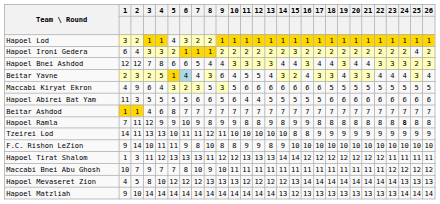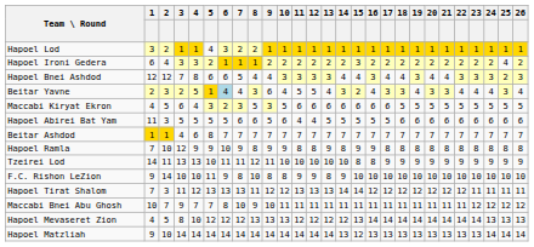 <table class="wikitable sortable" style="font-size: 74%; text-align:center;">
 <tr>
 <th rowspan="2" style="width:150px;">Team \ Round</th>
 <th align=center>1</th>
 <th align=center>2</th>
 <th align=center>3</th>
 <th align=center>4</th>
 <th align=center>5</th>
 <th align=center>6</th>
 <th align=center>7</th>
 <th align=center>8</th>
 <th align=center>9</th>
 <th align=center>10</th>
 <th align=center>11</th>
 <th align=center>12</th>
 <th align=center>13</th>
 <th align=center>14</th>
 <th align=center>15</th>
 <th align=center>16</th>
 <th align=center>17</th>
 <th align=center>18</th>
 <th align=center>19</th>
 <th align=center>20</th>
 <th align=center>21</th>
 <th align=center>22</th>
 <th align=center>23</th>
 <th align=center>24</th>
 <th align=center>25</th>
 <th align=center>26</th>
 </tr>
 <tr>
 <th style="text-align:center; height:20px;"></th>
 <th align=center></th>
 <th align=center></th>
 <th align=center></th>
 <th align=center></th>
 <th align=center></th>
 <th align=center></th>
 <th align=center></th>
 <th align=center></th>
 <th align=center></th>
 <th align=center></th>
 <th align=center></th>
 <th align=center></th>
 <th align=center></th>
 <th align=center></th>
 <th align=center></th>
 <th align=center></th>
 <th align=center></th>
 <th align=center></th>
 <th align=center></th>
 <th align=center></th>
 <th align=center></th>
 <th align=center></th>
 <th align=center></th>
 <th align=center></th>
 <th align=center></th>
 </tr>
 <tr>
 <td align=left>Hapoel Lod</td>
 <td style=background:#ffb>3</td>
 <td style=background:#ffb>2</td>
 <td style=background:gold>1</td>
 <td style=background:gold>1</td>
 <td>4</td>
 <td style=background:#ffb>3</td>
 <td style=background:#ffb>2</td>
 <td style=background:#ffb>2</td>
 <td style=background:gold>1</td>
 <td style=background:gold>1</td>
 <td style=background:gold>1</td>
 <td style=background:gold>1</td>
 <td style=background:gold>1</td>
 <td style=background:gold>1</td>
 <td style=background:gold>1</td>
 <td style=background:gold>1</td>
 <td style=background:gold>1</td>
 <td style=background:gold>1</td>
 <td style=background:gold>1</td>
 <td style=background:gold>1</td>
 <td style=background:gold>1</td>
 <td style=background:gold>1</td>
 <td style=background:gold>1</td>
 <td style=background:gold>1</td>
 <td style=background:gold>1</td>
 <td style=background:gold>1</td>
 </tr>
 <tr>
 <td align=left>Hapoel Ironi Gedera</td>
 <td>6</td>
 <td>4</td>
 <td style=background:#ffb>3</td>
 <td style=background:#ffb>3</td>
 <td style=background:#ffb>2</td>
 <td style=background:gold>1</td>
 <td style=background:gold>1</td>
 <td style=background:gold>1</td>
 <td style=background:#ffb>2</td>
 <td style=background:#ffb>2</td>
 <td style=background:#ffb>2</td>
 <td style=background:#ffb>2</td>
 <td style=background:#ffb>2</td>
 <td style=background:#ffb>2</td>
 <td style=background:#ffb>3</td>
 <td style=background:#ffb>2</td>
 <td style=background:#ffb>2</td>
 <td style=background:#ffb>2</td>
 <td style=background:#ffb>2</td>
 <td style=background:#ffb>2</td>
 <td style=background:#ffb>2</td>
 <td style=background:#ffb>2</td>
 <td style=background:#ffb>2</td>
 <td style=background:#ffb>2</td>
 <td>4</td>
 <td style=background:#ffb>2</td>
 </tr>
 <tr>
 <td align=left>Hapoel Bnei Ashdod</td>
 <td>12</td>
 <td>12</td>
 <td>7</td>
 <td>8</td>
 <td>6</td>
 <td>6</td>
 <td>5</td>
 <td>4</td>
 <td>4</td>
 <td style=background:#ffb>3</td>
 <td style=background:#ffb>3</td>
 <td style=background:#ffb>3</td>
 <td style=background:#ffb>3</td>
 <td>4</td>
 <td>4</td>
 <td style=background:#ffb>3</td>
 <td>4</td>
 <td>4</td>
 <td style=background:#ffb>3</td>
 <td>4</td>
 <td>4</td>
 <td style=background:#ffb>3</td>
 <td style=background:#ffb>3</td>
 <td style=background:#ffb>3</td>
 <td style=background:#ffb>2</td>
 <td style=background:#ffb>3</td>
 </tr>
 <tr>
 <td align=left>Beitar Yavne</td>
 <td style=background:#ffb>2</td>
 <td style=background:#ffb>3</td>
 <td style=background:#ffb>2</td>
 <td style=background:#ffb>5</td>
 <td style=background:gold>1</td>
 <td style="background: lightblue;">4</td>
 <td>4</td>
 <td style=background:#ffb>3</td>
 <td>6</td>
 <td>4</td>
 <td>5</td>
 <td>5</td>
 <td>4</td>
 <td style=background:#ffb>3</td>
 <td style=background:#ffb>2</td>
 <td>4</td>
 <td style=background:#ffb>3</td>
 <td style=background:#ffb>3</td>
 <td>4</td>
 <td style=background:#ffb>3</td>
 <td style=background:#ffb>3</td>
 <td>4</td>
 <td>4</td>
 <td>4</td>
 <td style=background:#ffb>3</td>
 <td>4</td>
 </tr>
 <tr>
 <td align=left>Maccabi Kiryat Ekron</td>
 <td>4</td>
-<td>9</td>
+<td>5</td>
 <td>6</td>
 <td>4</td>
 <td style=background:#ffb>3</td>
 <td style=background:#ffb>2</td>
 <td style=background:#ffb>3</td>
 <td>5</td>
 <td style=background:#ffb>3</td>
 <td>5</td>
 <td>6</td>
 <td>6</td>
 <td>6</td>
 <td>6</td>
 <td>6</td>
 <td>6</td>
 <td>6</td>
 <td>5</td>
 <td>5</td>
 <td>5</td>
 <td>5</td>
 <td>5</td>
 <td>5</td>
 <td>5</td>
 <td>5</td>
 <td>5</td>
 </tr>
 <tr>
 <td align=left>Hapoel Abirei Bat Yam</td>
 <td>11</td>
 <td>3</td>
 <td>5</td>
 <td>5</td>
 <td>5</td>
 <td>5</td>
 <td>6</td>
 <td>6</td>
 <td>5</td>
 <td>6</td>
 <td>4</td>
 <td>4</td>
 <td>5</td>
 <td>5</td>
 <td>5</td>
 <td>5</td>
 <td>5</td>
 <td>6</td>
 <td>6</td>
 <td>6</td>
 <td>6</td>
 <td>6</td>
 <td>6</td>
 <td>6</td>
 <td>6</td>
 <td>6</td>
 </tr>
 <tr>
 <td align=left>Beitar Ashdod</td>
 <td style=background:gold>1</td>
 <td style=background:gold>1</td>
 <td>4</td>
 <td>6</td>
 <td>8</td>
 <td>7</td>
 <td>7</td>
 <td>7</td>
 <td>7</td>
 <td>7</td>
 <td>7</td>
 <td>7</td>
 <td>7</td>
 <td>7</td>
 <td>7</td>
 <td>7</td>
 <td>7</td>
 <td>7</td>
 <td>7</td>
 <td>7</td>
 <td>7</td>
 <td>7</td>
 <td>7</td>
 <td>7</td>
 <td>7</td>
 <td>7</td>
 </tr>
 <tr>
 <td align=left>Hapoel Ramla</td>
 <td>7</td>
-<td>11</td>
+<td>10</td>
 <td>12</td>
 <td>9</td>
 <td>9</td>
 <td>10</td>
 <td>9</td>
 <td>8</td>
 <td>9</td>
 <td>9</td>
 <td>8</td>
 <td>8</td>
 <td>9</td>
 <td>8</td>
 <td>9</td>
 <td>9</td>
 <td>8</td>
 <td>8</td>
 <td>8</td>
 <td>8</td>
 <td>8</td>
 <td>8</td>
 <td>8</td>
-<td><strong>8</strong></td>
+<td>8</td>
 <td>8</td>
 <td>8</td>
 </tr>
 <tr>
 <td align=left>Tzeirei Lod</td>
 <td>14</td>
 <td>11</td>
 <td>13</td>
 <td>13</td>
 <td>10</td>
 <td>11</td>
 <td>11</td>
 <td>12</td>
 <td>11</td>
 <td>10</td>
 <td>10</td>
 <td>10</td>
 <td>10</td>
 <td>10</td>
 <td>8</td>
 <td>8</td>
 <td>9</td>
 <td>9</td>
 <td>9</td>
 <td>9</td>
 <td>9</td>
 <td>9</td>
 <td>9</td>
 <td>9</td>
 <td>9</td>
 <td>9</td>
 </tr>
 <tr>
 <td align=left>F.C. Rishon LeZion</td>
 <td>9</td>
 <td>14</td>
 <td>10</td>
-<td>11</td>
+<td>10</td>
 <td>11</td>
 <td>9</td>
 <td>8</td>
 <td>10</td>
 <td>8</td>
 <td>8</td>
 <td>9</td>
 <td>9</td>
 <td>8</td>
 <td>9</td>
 <td>10</td>
 <td>10</td>
 <td>10</td>
 <td>10</td>
 <td>10</td>
 <td>10</td>
 <td>10</td>
 <td>10</td>
 <td>10</td>
 <td>10</td>
 <td>10</td>
 <td>10</td>
 </tr>
 <tr>
 <td align=left>Hapoel Tirat Shalom</td>
-<td>1</td>
+<td>7</td>
 <td>3</td>
 <td>11</td>
 <td>12</td>
 <td>13</td>
 <td>13</td>
 <td>13</td>
 <td>11</td>
 <td>12</td>
 <td>12</td>
 <td>13</td>
 <td>13</td>
 <td>13</td>
 <td>14</td>
 <td>14</td>
 <td>12</td>
 <td>12</td>
 <td>12</td>
 <td>12</td>
 <td>12</td>
 <td>12</td>
 <td>12</td>
 <td>11</td>
 <td>11</td>
 <td>11</td>
 <td>11</td>
 </tr>
 <tr>
 <td align=left>Maccabi Bnei Abu Ghosh</td>
 <td>10</td>
 <td>7</td>
 <td>9</td>
 <td>7</td>
 <td>7</td>
 <td>8</td>
 <td>10</td>
 <td>9</td>
 <td>10</td>
 <td>11</td>
 <td>11</td>
 <td>11</td>
 <td>11</td>
 <td>11</td>
 <td>11</td>
 <td>11</td>
 <td>11</td>
 <td>11</td>
 <td>11</td>
 <td>11</td>
 <td>11</td>
 <td>11</td>
 <td>12</td>
 <td>12</td>
 <td>12</td>
 <td>12</td>
 </tr>
 <tr>
 <td align=left>Hapoel Mevaseret Zion</td>
 <td>4</td>
 <td>5</td>
 <td>8</td>
 <td>10</td>
 <td>12</td>
 <td>12</td>
 <td>12</td>
 <td>13</td>
 <td>13</td>
 <td>13</td>
 <td>12</td>
 <td>12</td>
 <td>12</td>
 <td>12</td>
 <td>13</td>
 <td>14</td>
 <td>14</td>
 <td>14</td>
 <td>14</td>
 <td>14</td>
 <td>14</td>
 <td>14</td>
 <td>14</td>
 <td>13</td>
 <td>13</td>
 <td>13</td>
 </tr>
 <tr>
 <td align=left>Hapoel Matzliah</td>
 <td>9</td>
 <td>10</td>
 <td>14</td>
 <td>14</td>
 <td>14</td>
 <td>14</td>
 <td>14</td>
 <td>14</td>
 <td>14</td>
 <td>14</td>
 <td>14</td>
 <td>14</td>
 <td>14</td>
 <td>13</td>
 <td>12</td>
 <td>13</td>
 <td>13</td>
 <td>13</td>
 <td>13</td>
 <td>13</td>
 <td>13</td>
 <td>13</td>
 <td>13</td>
 <td>14</td>
 <td>14</td>
 <td>14</td>
 </tr>
 </table>
